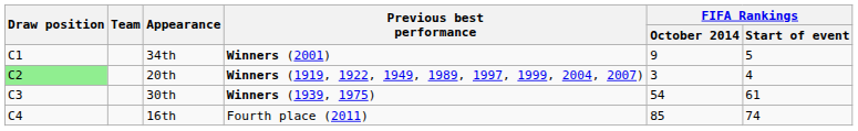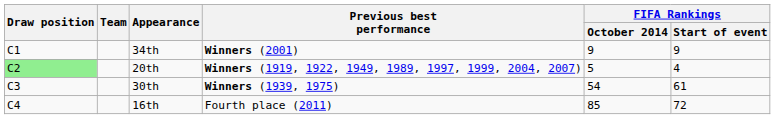 <table class="wikitable sortable" style="text-align:left;">
 <tr>
 <th rowspan=2>Draw position</th>
 <th rowspan=2>Team</th>
 <th rowspan=2>Appearance</th>
 <th rowspan=2>Previous best<br>performance</th>
 <th colspan=2><a href='#'>FIFA Rankings</a></th>
 </tr>
 <tr>
 <th>October 2014</th>
 <th>Start of event</th>
 </tr>
 <tr>
 <td>C1</td>
 <td style=white-space:nowrap></td>
 <td data-sort-value="34">34th</td>
 <td data-sort-value="7.01"><strong>Winners</strong> (<a href='#'>2001</a>)</td>
 <td>9</td>
-<td>5</td>
+<td>9</td>
 </tr>
 <tr>
 <td style="background: lightgreen;">C2</td>
 <td style=white-space:nowrap></td>
 <td data-sort-value="20">20th</td>
 <td data-sort-value="7.08"><strong>Winners</strong> (<a href='#'>1919</a>, <a href='#'>1922</a>, <a href='#'>1949</a>, <a href='#'>1989</a>, <a href='#'>1997</a>, <a href='#'>1999</a>, <a href='#'>2004</a>, <a href='#'>2007</a>)</td>
-<td>3</td>
+<td>5</td>
 <td>4</td>
 </tr>
 <tr>
 <td>C3</td>
 <td style=white-space:nowrap></td>
 <td data-sort-value="30">30th</td>
 <td data-sort-value="7.02"><strong>Winners</strong> (<a href='#'>1939</a>, <a href='#'>1975</a>)</td>
 <td>54</td>
 <td>61</td>
 </tr>
 <tr>
 <td>C4</td>
 <td style=white-space:nowrap></td>
 <td data-sort-value="16">16th</td>
 <td data-sort-value="4.01">Fourth place (<a href='#'>2011</a>)</td>
 <td>85</td>
-<td>74</td>
+<td>72</td>
 </tr>
 </table>
